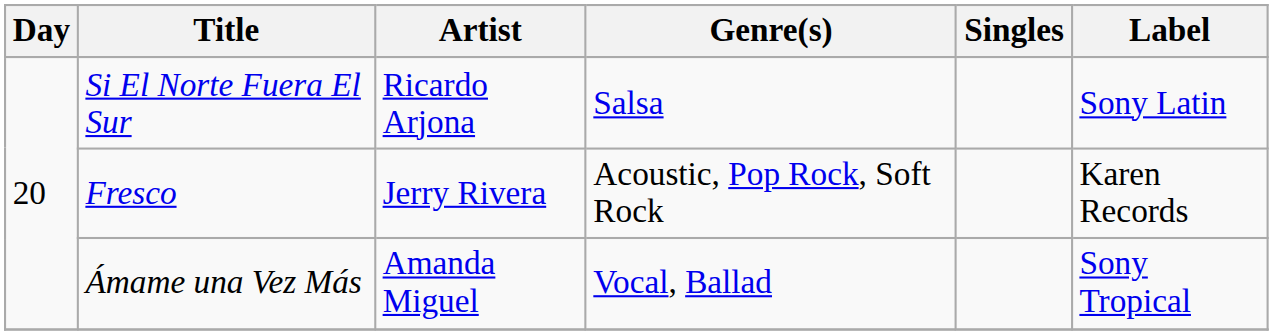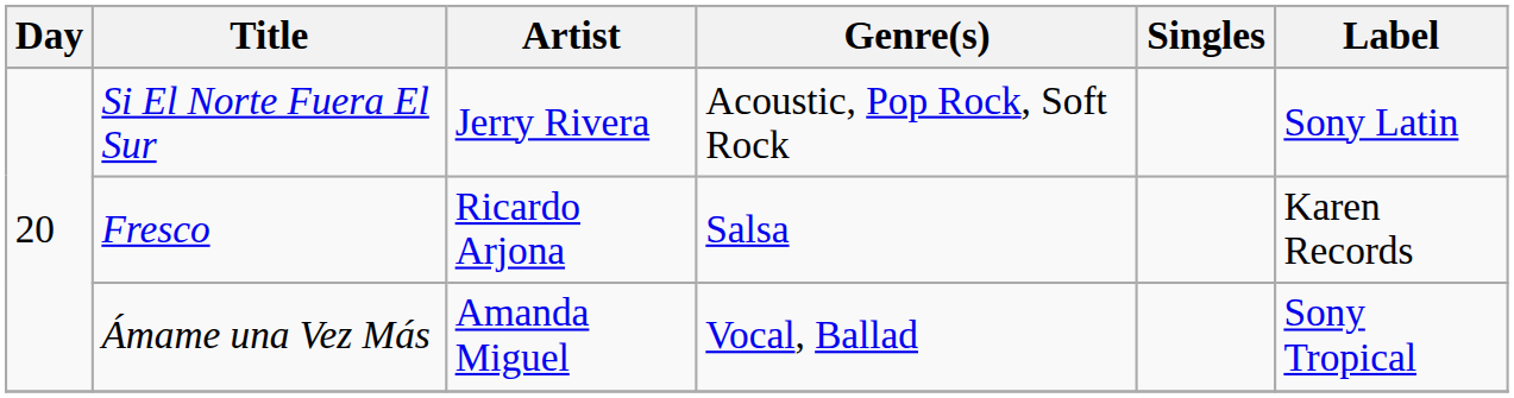 <table class="wikitable sortable" style="text-align: left;">
 <tr>
 <th>Day</th>
 <th>Title</th>
 <th>Artist</th>
 <th>Genre(s)</th>
 <th>Singles</th>
 <th>Label</th>
 </tr>
 <tr>
 <td rowspan="3">20</td>
 <td><em><a href='#'>Si El Norte Fuera El Sur</a></em></td>
-<td><a href='#'>Ricardo Arjona</a></td>
-<td><a href='#'>Salsa</a></td>
+<td><a href='#'>Jerry Rivera</a></td>
+<td>Acoustic, <a href='#'>Pop Rock</a>, Soft Rock</td>
 <td></td>
 <td><a href='#'>Sony Latin</a></td>
 </tr>
 <tr>
 <td><em><a href='#'>Fresco</a></em></td>
-<td><a href='#'>Jerry Rivera</a></td>
-<td>Acoustic, <a href='#'>Pop Rock</a>, Soft Rock</td>
+<td><a href='#'>Ricardo Arjona</a></td>
+<td><a href='#'>Salsa</a></td>
 <td></td>
 <td>Karen Records</td>
 </tr>
 <tr>
 <td><em>Ámame una Vez Más</em></td>
 <td><a href='#'>Amanda Miguel</a></td>
 <td><a href='#'>Vocal</a>, <a href='#'>Ballad</a></td>
 <td></td>
 <td><a href='#'>Sony Tropical</a></td>
 </tr>
 <tr>
 </tr>
 </table>
